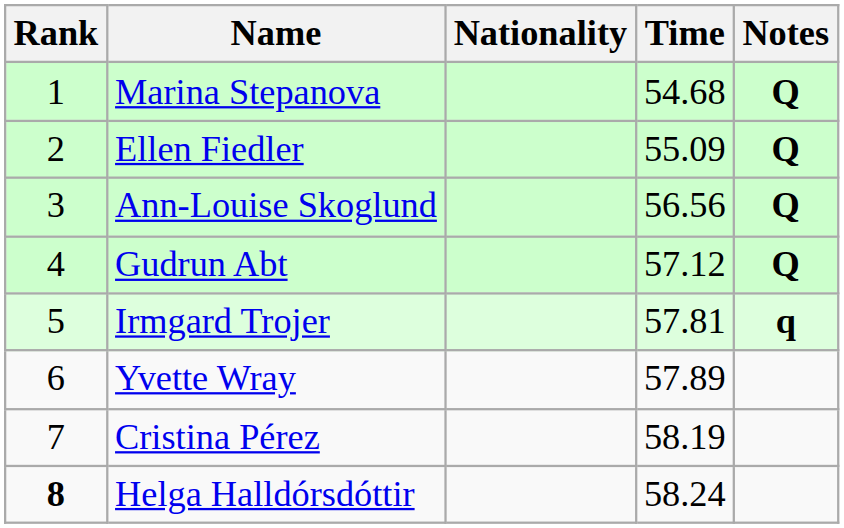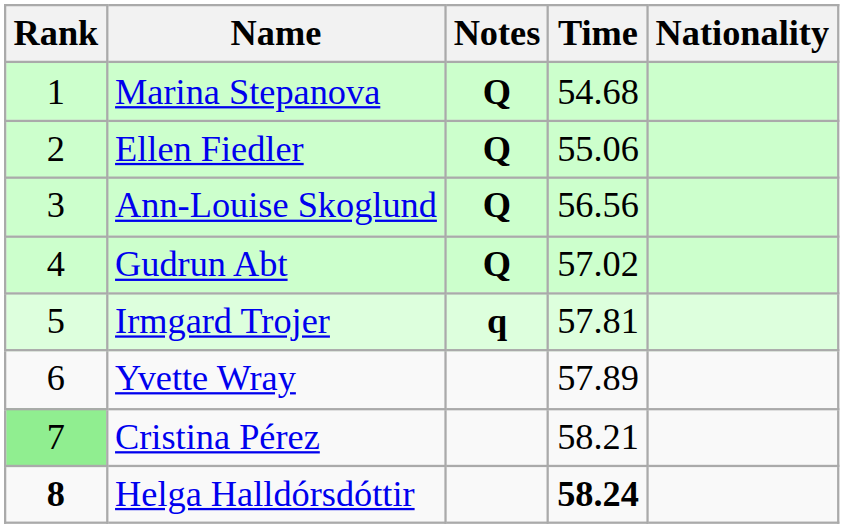 <table class="wikitable sortable" style="text-align:center">
 <tr>
 <th>Rank</th>
 <th>Name</th>
+<th>Notes</th>
+<th>Time</th>
 <th>Nationality</th>
-<th>Time</th>
-<th>Notes</th>
 </tr>
 <tr bgcolor=ccffcc>
 <td>1</td>
 <td align=left><a href='#'>Marina Stepanova</a></td>
+<td><strong>Q</strong></td>
+<td>54.68</td>
 <td align=left></td>
-<td>54.68</td>
-<td><strong>Q</strong></td>
 </tr>
 <tr bgcolor=ccffcc>
 <td>2</td>
 <td align=left><a href='#'>Ellen Fiedler</a></td>
+<td><strong>Q</strong></td>
+<td>55.06</td>
 <td align=left></td>
-<td>55.09</td>
-<td><strong>Q</strong></td>
 </tr>
 <tr bgcolor=ccffcc>
 <td>3</td>
 <td align=left><a href='#'>Ann-Louise Skoglund</a></td>
+<td><strong>Q</strong></td>
+<td>56.56</td>
 <td align=left></td>
-<td>56.56</td>
-<td><strong>Q</strong></td>
 </tr>
 <tr bgcolor=ccffcc>
 <td>4</td>
 <td align=left><a href='#'>Gudrun Abt</a></td>
+<td><strong>Q</strong></td>
+<td>57.02</td>
 <td align=left></td>
-<td>57.12</td>
-<td><strong>Q</strong></td>
 </tr>
 <tr bgcolor=ddffdd>
 <td>5</td>
 <td align=left><a href='#'>Irmgard Trojer</a></td>
+<td><strong>q</strong></td>
+<td>57.81</td>
 <td align=left></td>
-<td>57.81</td>
-<td><strong>q</strong></td>
 </tr>
 <tr>
 <td>6</td>
 <td align=left><a href='#'>Yvette Wray</a></td>
+<td></td>
+<td>57.89</td>
 <td align=left></td>
-<td>57.89</td>
-<td></td>
 </tr>
 <tr>
-<td>7</td>
+<td style="background: lightgreen;">7</td>
 <td align=left><a href='#'>Cristina Pérez</a></td>
+<td></td>
+<td>58.21</td>
 <td align=left></td>
-<td>58.19</td>
-<td></td>
 </tr>
 <tr>
 <td><strong>8</strong></td>
 <td align=left><a href='#'>Helga Halldórsdóttir</a></td>
+<td></td>
+<td><strong>58.24</strong></td>
 <td align=left></td>
-<td>58.24</td>
-<td></td>
 </tr>
 </table>
